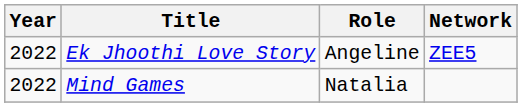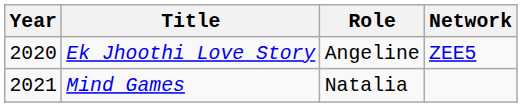 <table class="wikitable sortable plainrowheaders">
 <tr style="text-align:center;">
 <th scope="col">Year</th>
 <th scope="col">Title</th>
 <th scope="col">Role</th>
 <th scope="col">Network</th>
 </tr>
 <tr>
-<td>2022</td>
+<td>2020</td>
 <td><em><a href='#'>Ek Jhoothi Love Story</a></em></td>
 <td>Angeline</td>
 <td><a href='#'>ZEE5</a></td>
 </tr>
 <tr>
-<td>2022</td>
+<td>2021</td>
 <td><em><a href='#'>Mind Games</a></em></td>
 <td>Natalia</td>
 <td></td>
 </tr>
 </table>
